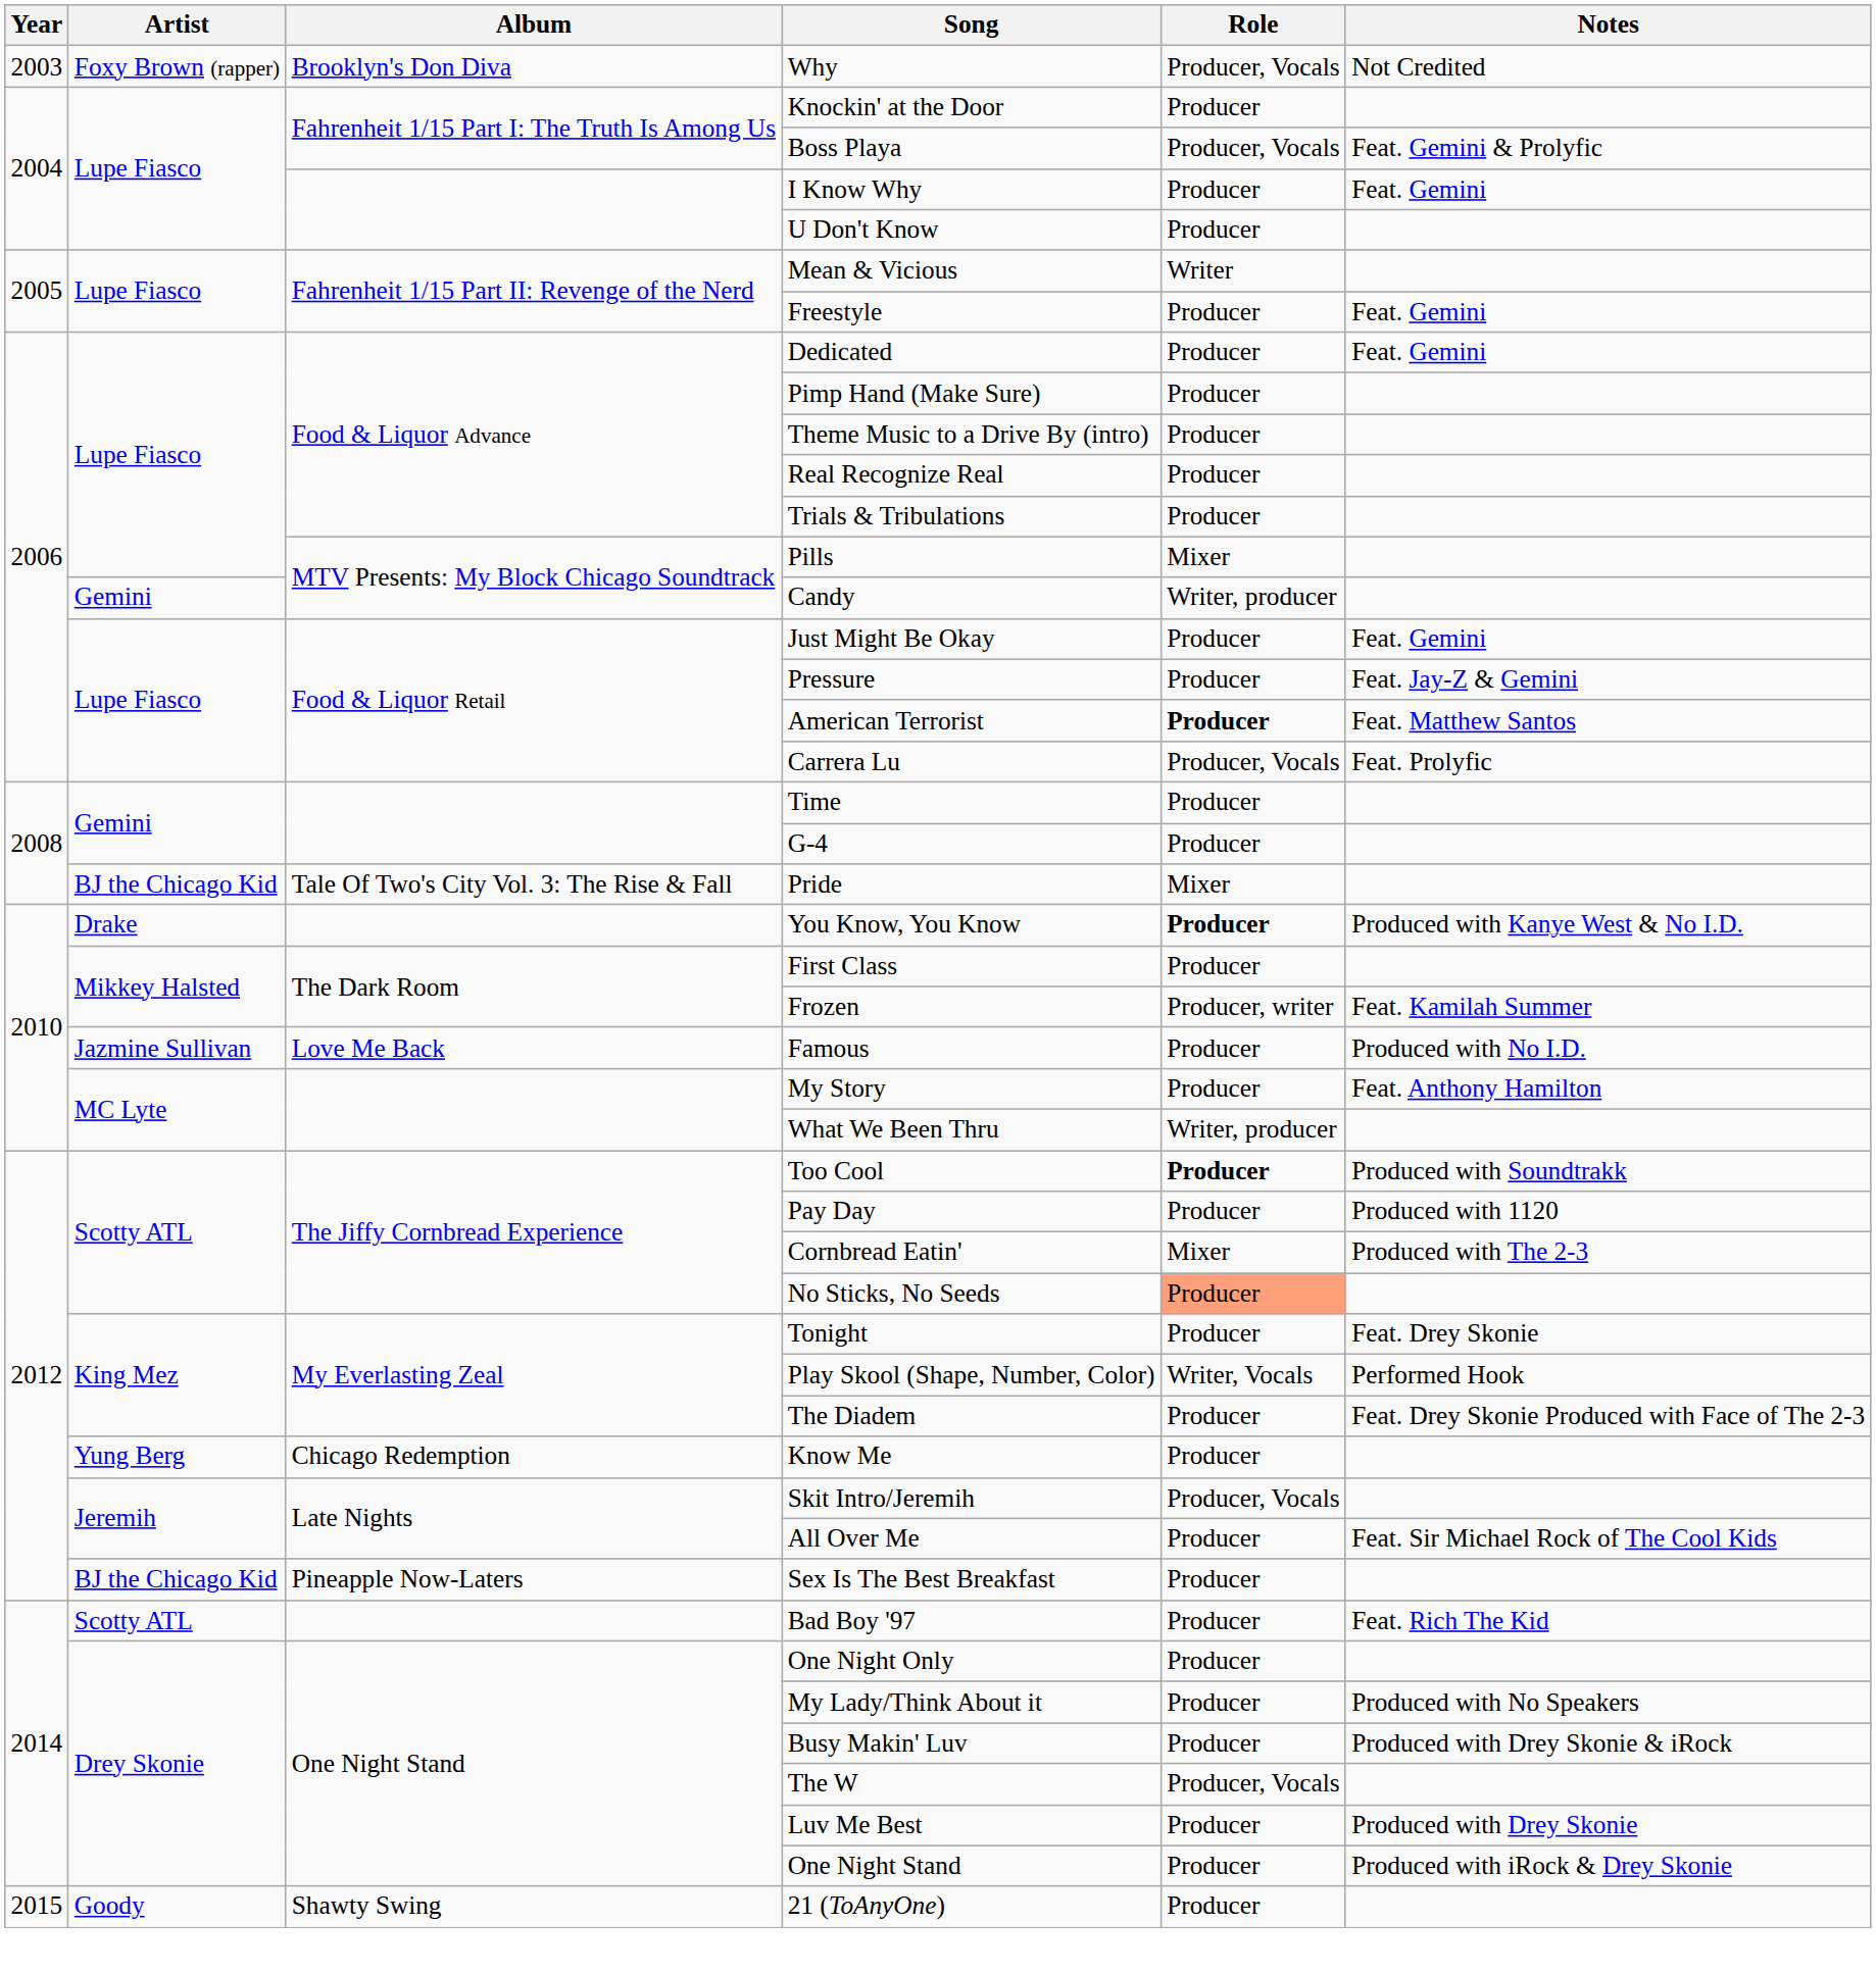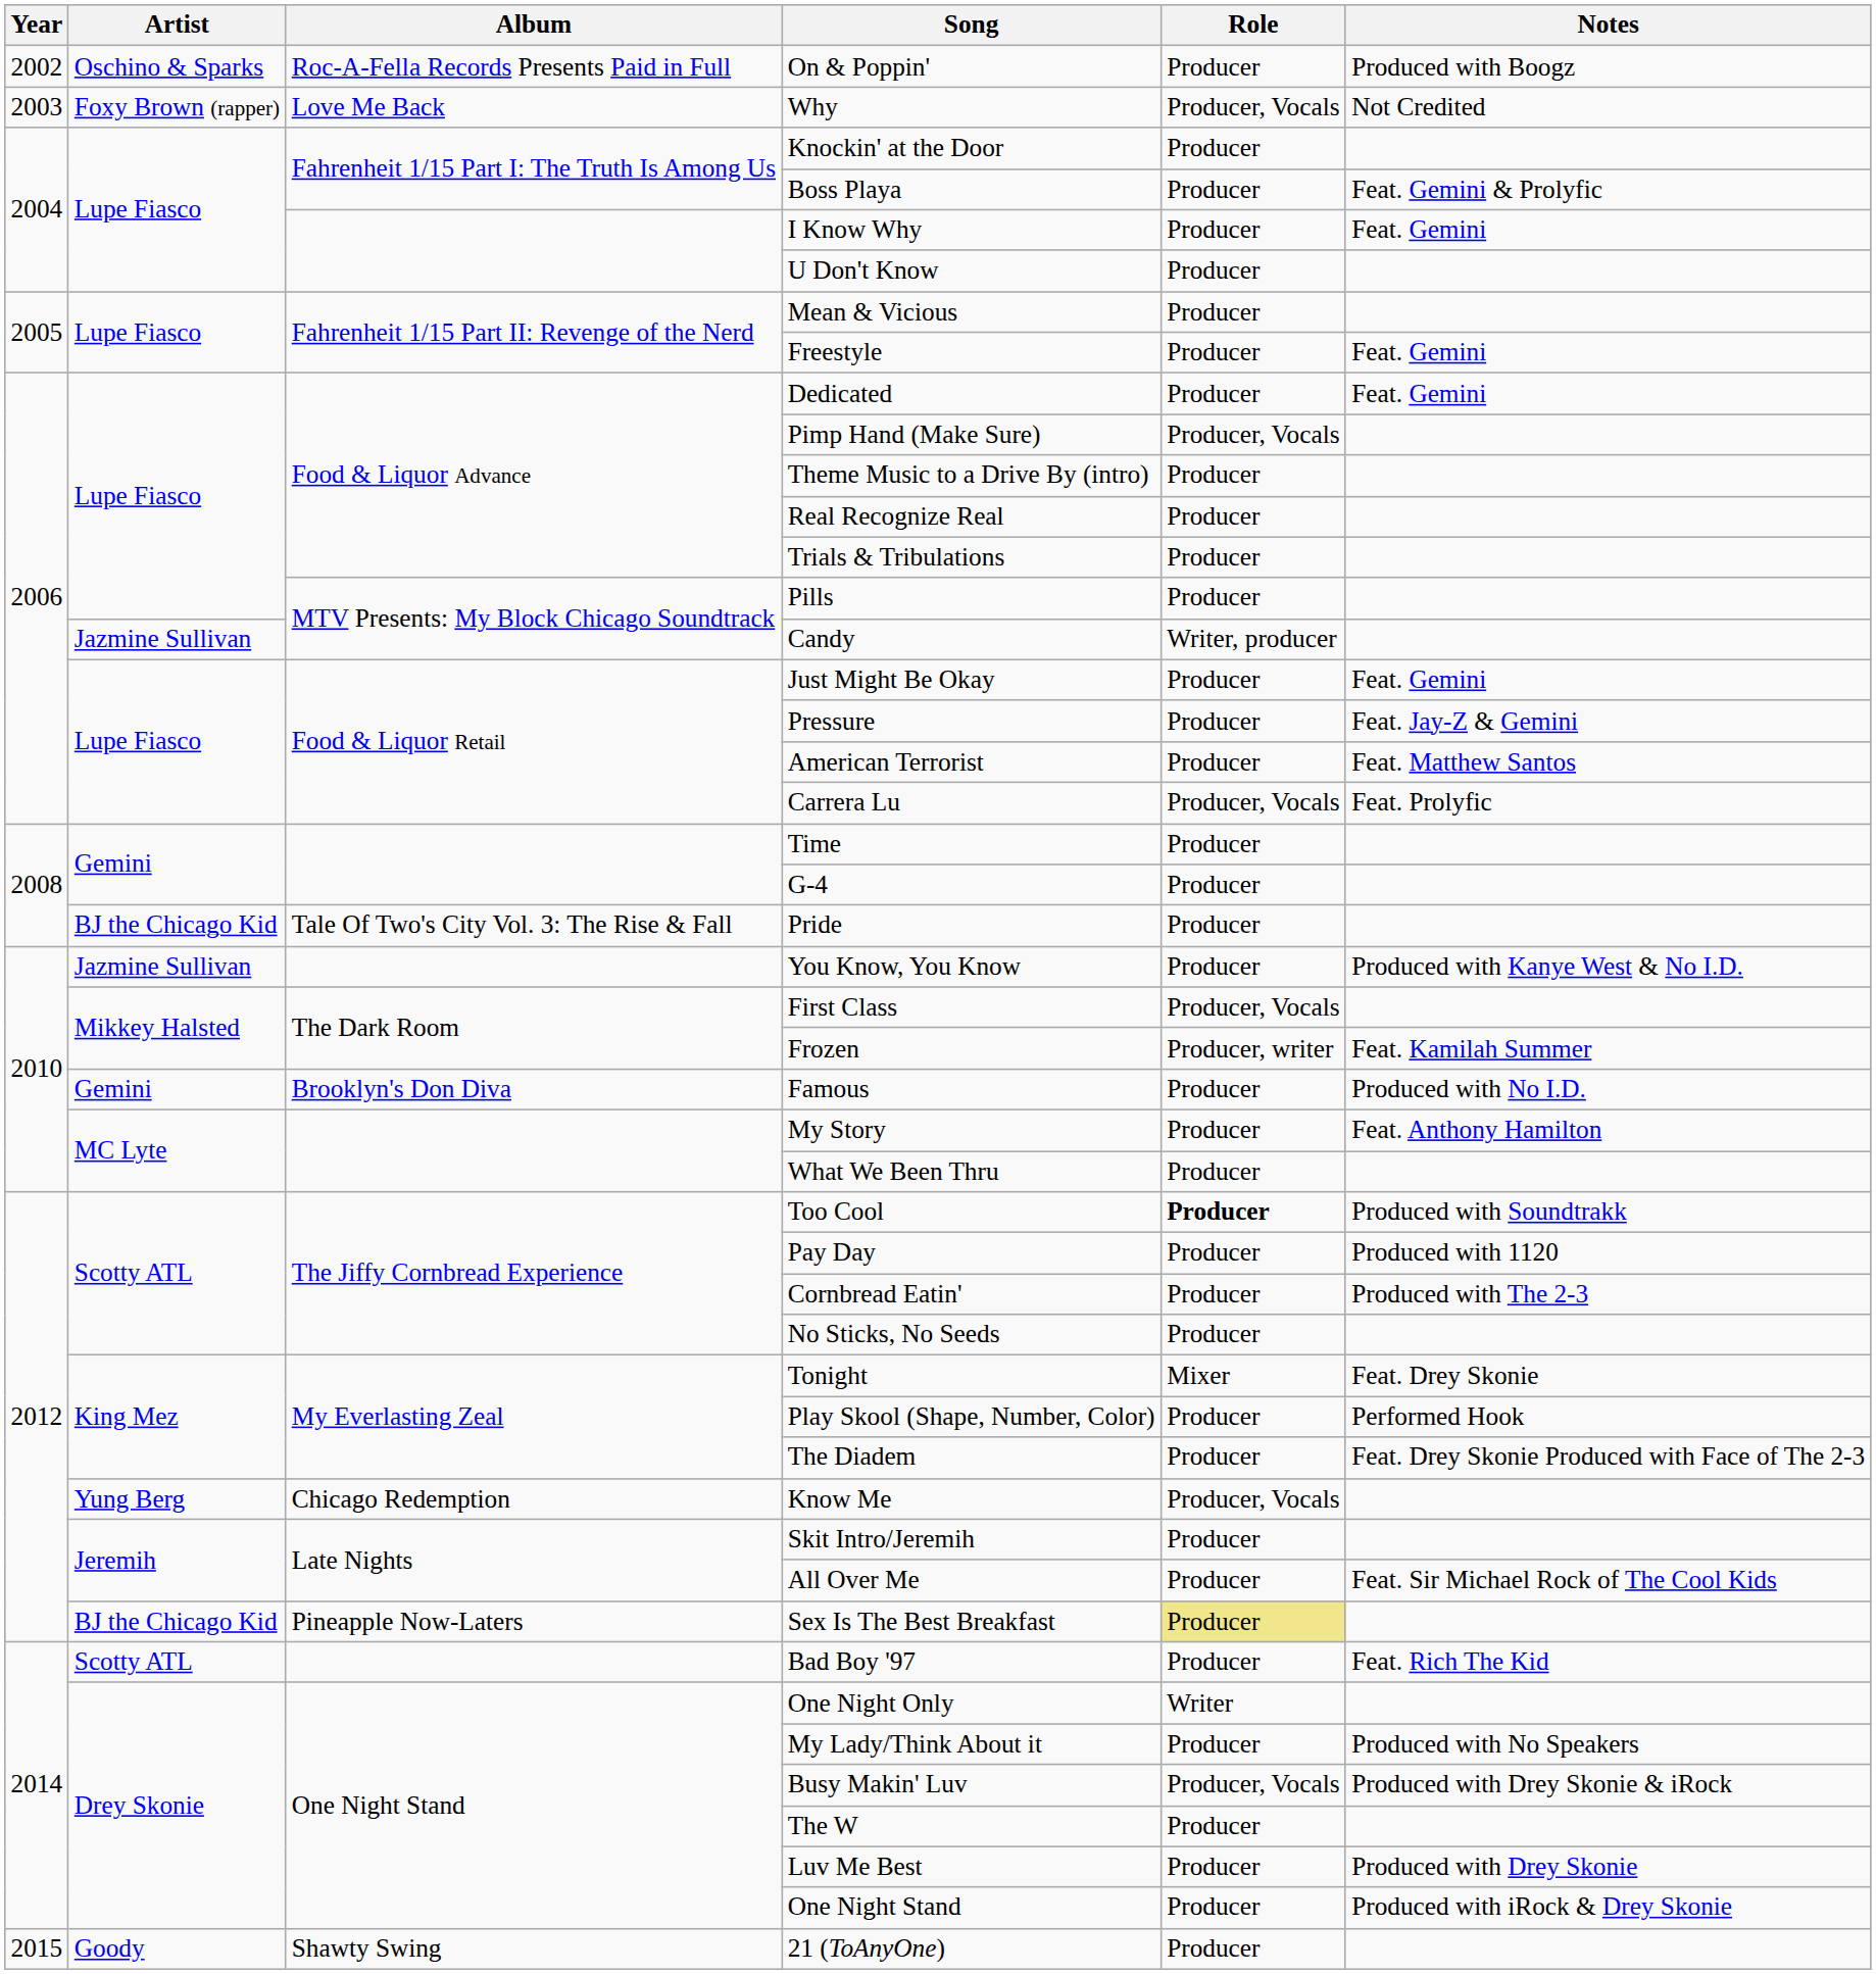 <table class="wikitable sortable">
 <tr>
 <th>Year</th>
 <th>Artist</th>
 <th>Album</th>
 <th>Song</th>
 <th>Role</th>
 <th>Notes</th>
 </tr>
 <tr>
+<td>2002</td>
+<td><a href='#'>Oschino & Sparks</a></td>
+<td><a href='#'>Roc-A-Fella Records</a> Presents <a href='#'>Paid in Full</a></td>
+<td>On & Poppin'</td>
+<td>Producer</td>
+<td>Produced with Boogz</td>
+</tr>
+<tr>
 <td>2003</td>
 <td><a href='#'>Foxy Brown</a> <small>(rapper)</small></td>
-<td><a href='#'>Brooklyn's Don Diva</a></td>
+<td><a href='#'>Love Me Back</a></td>
 <td>Why</td>
 <td>Producer, Vocals</td>
 <td>Not Credited</td>
 </tr>
 <tr>
 <td rowspan="4">2004</td>
 <td rowspan="4"><a href='#'>Lupe Fiasco</a></td>
 <td rowspan = "2"><a href='#'>Fahrenheit 1/15 Part I: The Truth Is Among Us</a></td>
 <td>Knockin' at the Door</td>
 <td>Producer</td>
 <td></td>
 </tr>
 <tr>
 <td>Boss Playa</td>
-<td>Producer, Vocals</td>
+<td>Producer</td>
 <td>Feat. <a href='#'>Gemini</a> & Prolyfic</td>
 </tr>
 <tr>
 <td rowspan="2"></td>
 <td>I Know Why</td>
 <td>Producer</td>
 <td>Feat. <a href='#'>Gemini</a></td>
 </tr>
 <tr>
 <td>U Don't Know</td>
 <td>Producer</td>
 <td></td>
 </tr>
 <tr>
 <td rowspan="2">2005</td>
 <td rowspan="2"><a href='#'>Lupe Fiasco</a></td>
 <td rowspan = "2"><a href='#'>Fahrenheit 1/15 Part II: Revenge of the Nerd</a></td>
 <td>Mean & Vicious</td>
-<td>Writer</td>
+<td>Producer</td>
 <td></td>
 </tr>
 <tr>
 <td>Freestyle</td>
 <td>Producer</td>
 <td>Feat. <a href='#'>Gemini</a></td>
 </tr>
 <tr>
 <td rowspan="11">2006</td>
 <td rowspan="6"><a href='#'>Lupe Fiasco</a></td>
 <td rowspan="5"><a href='#'>Food & Liquor</a> <small>Advance</small></td>
 <td>Dedicated</td>
 <td>Producer</td>
 <td>Feat. <a href='#'>Gemini</a></td>
 </tr>
 <tr>
 <td>Pimp Hand (Make Sure)</td>
-<td>Producer</td>
+<td>Producer, Vocals</td>
 <td></td>
 </tr>
 <tr>
 <td>Theme Music to a Drive By (intro)</td>
 <td>Producer</td>
 <td></td>
 </tr>
 <tr>
 <td>Real Recognize Real</td>
 <td>Producer</td>
 <td></td>
 </tr>
 <tr>
 <td>Trials & Tribulations</td>
 <td>Producer</td>
 <td></td>
 </tr>
 <tr>
 <td rowspan="2"><a href='#'>MTV</a> Presents: <a href='#'>My Block Chicago Soundtrack</a></td>
 <td>Pills</td>
-<td>Mixer</td>
+<td>Producer</td>
 <td></td>
 </tr>
 <tr>
-<td><a href='#'>Gemini</a></td>
+<td><a href='#'>Jazmine Sullivan</a></td>
 <td>Candy</td>
 <td>Writer, producer</td>
 <td></td>
 </tr>
 <tr>
 <td rowspan="4"><a href='#'>Lupe Fiasco</a></td>
 <td rowspan="4"><a href='#'>Food & Liquor</a> <small>Retail</small></td>
 <td>Just Might Be Okay</td>
 <td>Producer</td>
 <td>Feat. <a href='#'>Gemini</a></td>
 </tr>
 <tr>
 <td>Pressure</td>
 <td>Producer</td>
 <td>Feat. <a href='#'>Jay-Z</a> & <a href='#'>Gemini</a></td>
 </tr>
 <tr>
 <td>American Terrorist</td>
-<td><strong>Producer</strong></td>
+<td>Producer</td>
 <td>Feat. <a href='#'>Matthew Santos</a></td>
 </tr>
 <tr>
 <td>Carrera Lu</td>
 <td>Producer, Vocals</td>
 <td>Feat. Prolyfic</td>
 </tr>
 <tr>
 <td rowspan="3">2008</td>
 <td rowspan="2"><a href='#'>Gemini</a></td>
 <td rowspan="2"></td>
 <td>Time</td>
 <td>Producer</td>
 <td></td>
 </tr>
 <tr>
 <td>G-4</td>
 <td>Producer</td>
 <td></td>
 </tr>
 <tr>
 <td><a href='#'>BJ the Chicago Kid</a></td>
 <td>Tale Of Two's City Vol. 3: The Rise & Fall</td>
 <td>Pride</td>
-<td>Mixer</td>
+<td>Producer</td>
 <td></td>
 </tr>
 <tr>
 <td rowspan="6">2010</td>
-<td><a href='#'>Drake</a></td>
+<td><a href='#'>Jazmine Sullivan</a></td>
 <td></td>
 <td>You Know, You Know</td>
-<td><strong>Producer</strong></td>
+<td>Producer</td>
 <td>Produced with <a href='#'>Kanye West</a> & <a href='#'>No I.D.</a></td>
 </tr>
 <tr>
 <td rowspan="2"><a href='#'>Mikkey Halsted</a></td>
 <td rowspan="2">The Dark Room</td>
 <td>First Class</td>
-<td>Producer</td>
+<td>Producer, Vocals</td>
 <td></td>
 </tr>
 <tr>
 <td>Frozen</td>
 <td>Producer, writer</td>
 <td>Feat. <a href='#'>Kamilah Summer</a></td>
 </tr>
 <tr>
-<td><a href='#'>Jazmine Sullivan</a></td>
-<td><a href='#'>Love Me Back</a></td>
+<td><a href='#'>Gemini</a></td>
+<td><a href='#'>Brooklyn's Don Diva</a></td>
 <td>Famous</td>
 <td>Producer</td>
 <td>Produced with <a href='#'>No I.D.</a></td>
 </tr>
 <tr>
 <td rowspan="2"><a href='#'>MC Lyte</a></td>
 <td rowspan="2"></td>
 <td>My Story</td>
 <td>Producer</td>
 <td>Feat. <a href='#'>Anthony Hamilton</a></td>
 </tr>
 <tr>
 <td>What We Been Thru</td>
-<td>Writer, producer</td>
+<td>Producer</td>
 <td></td>
 </tr>
 <tr>
 <td rowspan="11">2012</td>
 <td rowspan="4"><a href='#'>Scotty ATL</a></td>
 <td rowspan="4"><a href='#'>The Jiffy Cornbread Experience</a></td>
 <td>Too Cool</td>
 <td><strong>Producer</strong></td>
 <td>Produced with <a href='#'>Soundtrakk</a></td>
 </tr>
 <tr>
 <td>Pay Day</td>
 <td>Producer</td>
 <td>Produced with 1120</td>
 </tr>
 <tr>
 <td>Cornbread Eatin'</td>
-<td>Mixer</td>
+<td>Producer</td>
 <td>Produced with <a href='#'>The 2-3</a></td>
 </tr>
 <tr>
 <td>No Sticks, No Seeds</td>
-<td style="background: lightsalmon;">Producer</td>
+<td>Producer</td>
 <td></td>
 </tr>
 <tr>
 <td rowspan="3"><a href='#'>King Mez</a></td>
 <td rowspan="3"><a href='#'>My Everlasting Zeal</a></td>
 <td>Tonight</td>
-<td>Producer</td>
+<td>Mixer</td>
 <td>Feat. Drey Skonie</td>
 </tr>
 <tr>
 <td>Play Skool (Shape, Number, Color)</td>
-<td>Writer, Vocals</td>
+<td>Producer</td>
 <td>Performed Hook</td>
 </tr>
 <tr>
 <td>The Diadem</td>
 <td>Producer</td>
 <td>Feat. Drey Skonie Produced with Face of The 2-3</td>
 </tr>
 <tr>
 <td><a href='#'>Yung Berg</a></td>
 <td>Chicago Redemption</td>
 <td>Know Me</td>
-<td>Producer</td>
+<td>Producer, Vocals</td>
 <td></td>
 </tr>
 <tr>
 <td rowspan="2"><a href='#'>Jeremih</a></td>
 <td rowspan="2">Late Nights</td>
 <td>Skit Intro/Jeremih</td>
-<td>Producer, Vocals</td>
+<td>Producer</td>
 <td></td>
 </tr>
 <tr>
 <td>All Over Me</td>
 <td>Producer</td>
 <td>Feat. Sir Michael Rock of <a href='#'>The Cool Kids</a></td>
 </tr>
 <tr>
 <td><a href='#'>BJ the Chicago Kid</a></td>
 <td>Pineapple Now-Laters</td>
 <td>Sex Is The Best Breakfast</td>
-<td>Producer</td>
+<td style="background: khaki;">Producer</td>
 <td></td>
 </tr>
 <tr>
 <td rowspan="7">2014</td>
 <td><a href='#'>Scotty ATL</a></td>
 <td></td>
 <td>Bad Boy '97</td>
 <td>Producer</td>
 <td>Feat. <a href='#'>Rich The Kid</a></td>
 </tr>
 <tr>
 <td rowspan="6"><a href='#'>Drey Skonie</a></td>
 <td rowspan="6">One Night Stand</td>
 <td>One Night Only</td>
-<td>Producer</td>
+<td>Writer</td>
 <td></td>
 </tr>
 <tr>
 <td>My Lady/Think About it</td>
 <td>Producer</td>
 <td>Produced with No Speakers</td>
 </tr>
 <tr>
 <td>Busy Makin' Luv</td>
-<td>Producer</td>
+<td>Producer, Vocals</td>
 <td>Produced with Drey Skonie & iRock</td>
 </tr>
 <tr>
 <td>The W</td>
-<td>Producer, Vocals</td>
+<td>Producer</td>
 <td></td>
 </tr>
 <tr>
 <td>Luv Me Best</td>
 <td>Producer</td>
 <td>Produced with <a href='#'>Drey Skonie</a></td>
 </tr>
 <tr>
 <td>One Night Stand</td>
 <td>Producer</td>
 <td>Produced with iRock & <a href='#'>Drey Skonie</a></td>
 </tr>
 <tr>
 <td rowspan="7">2015</td>
 <td><a href='#'>Goody</a></td>
 <td>Shawty Swing </td>
 <td>21 (<em>ToAnyOne</em>)</td>
 <td>Producer</td>
 <td></td>
 </tr>
 </table>
